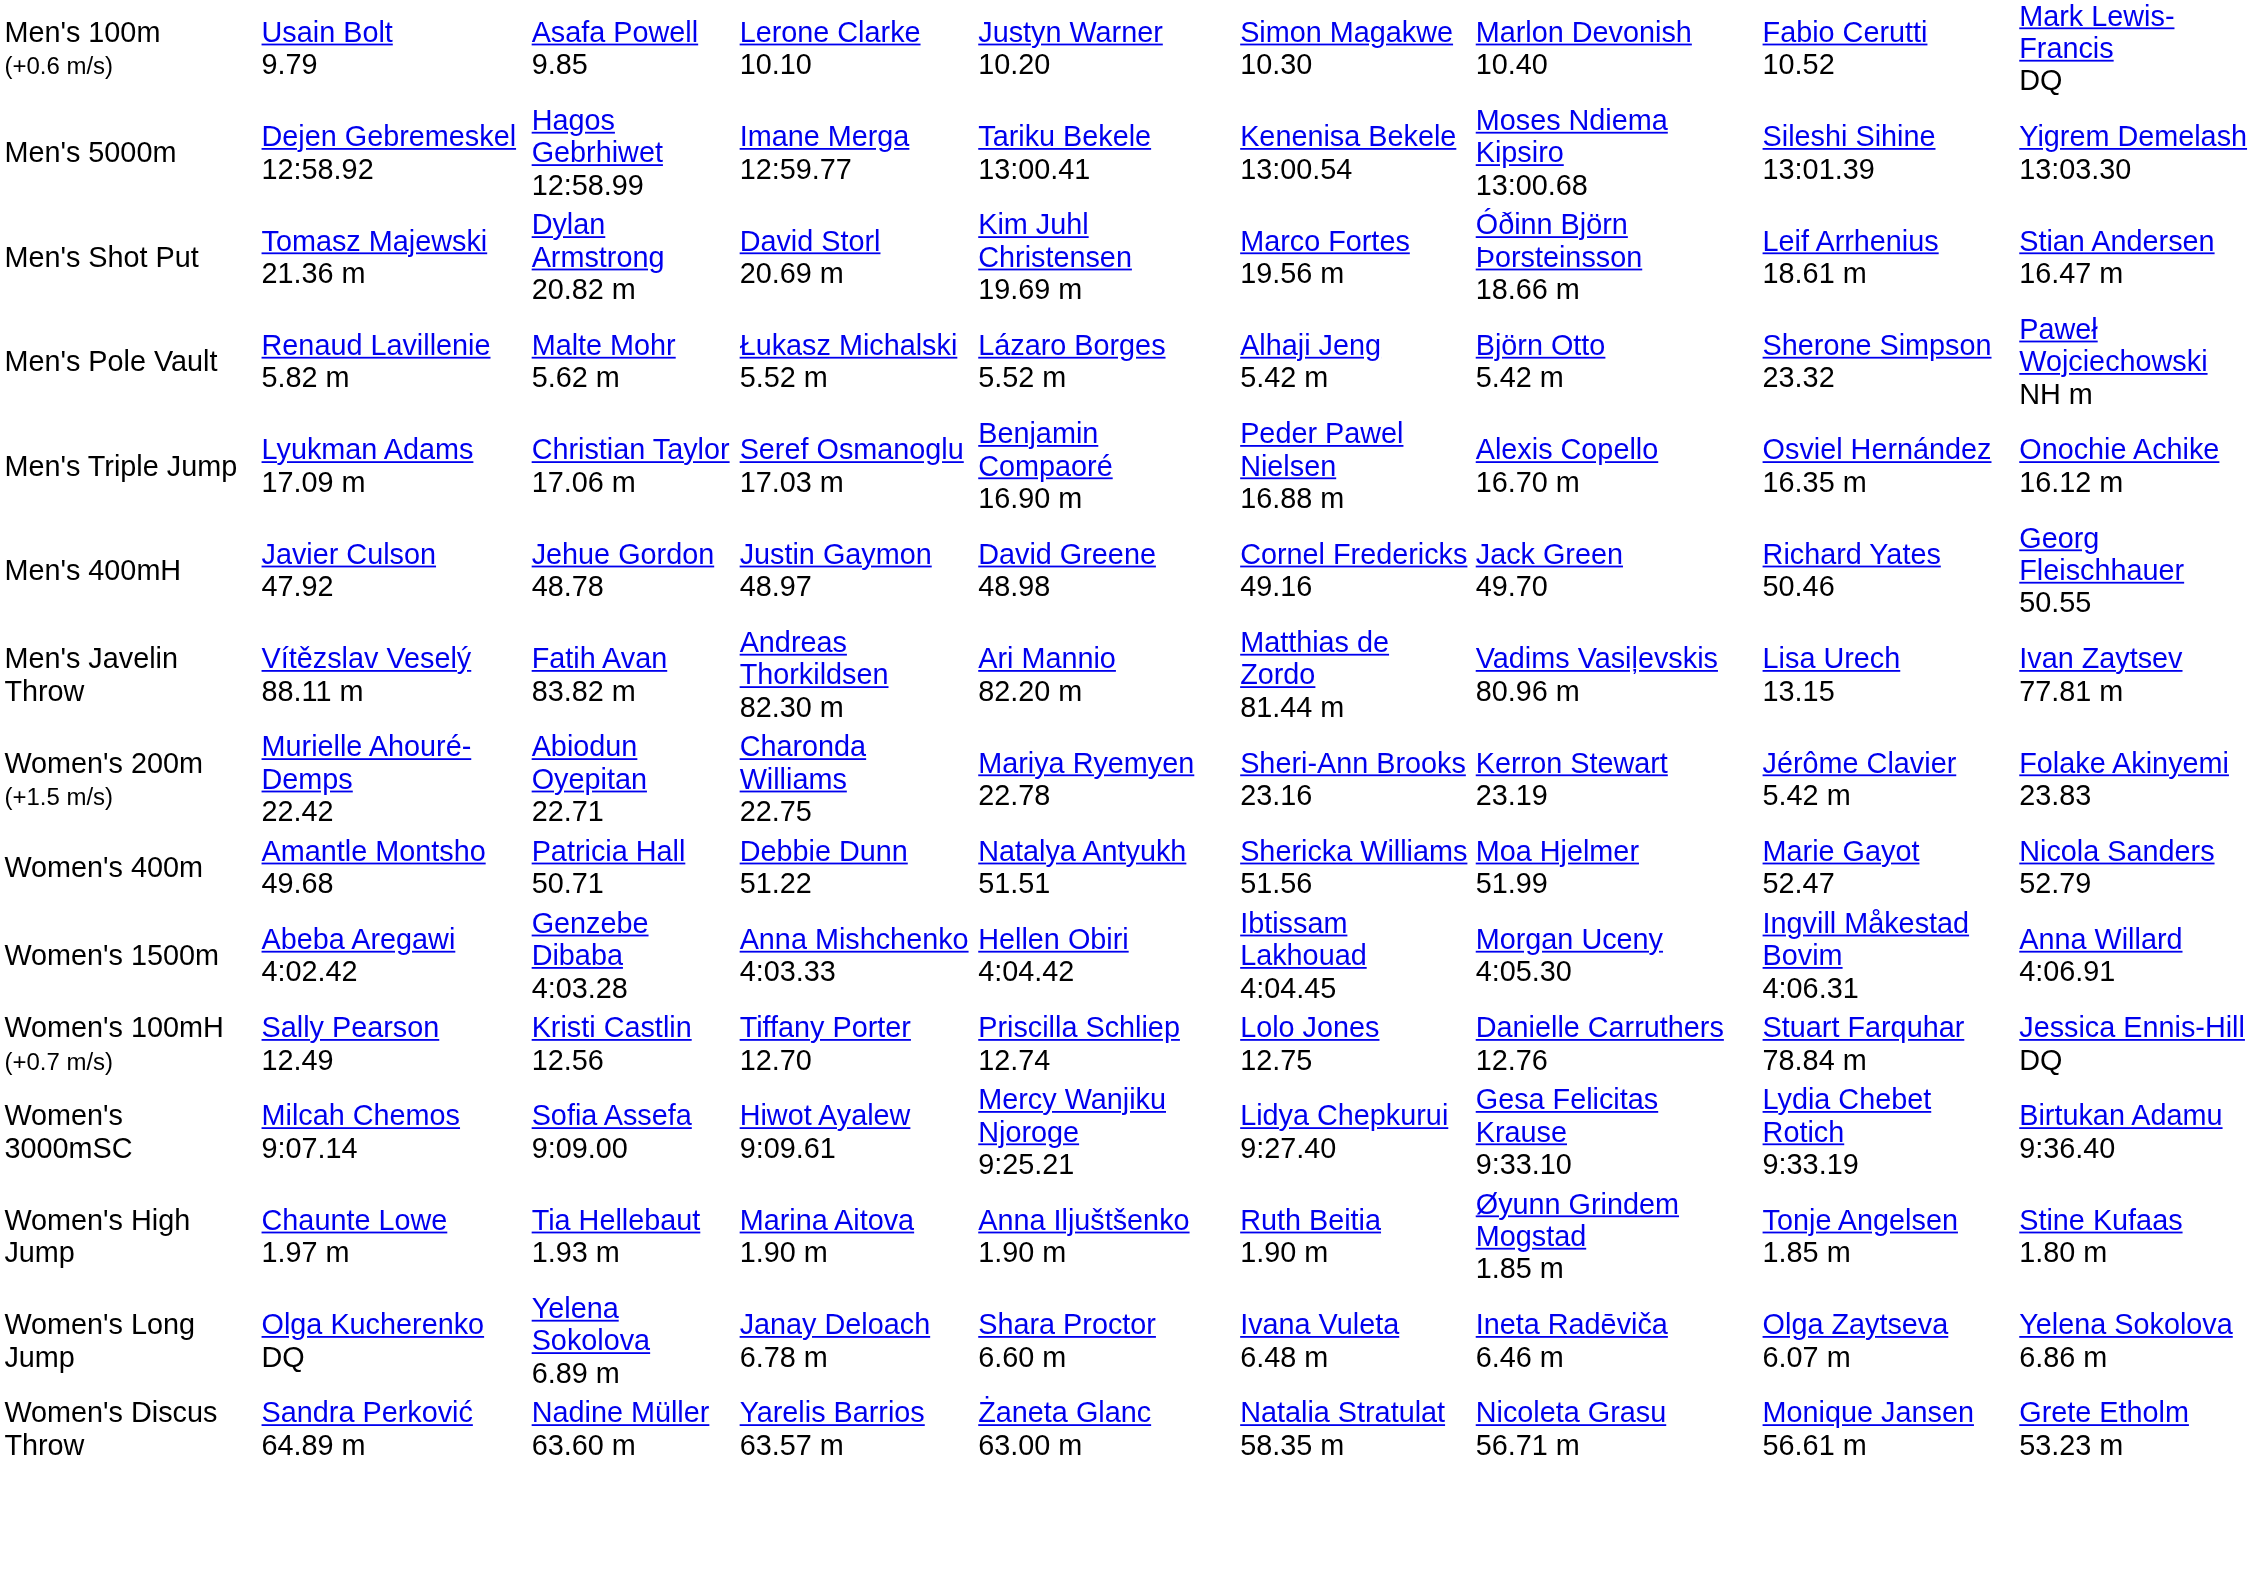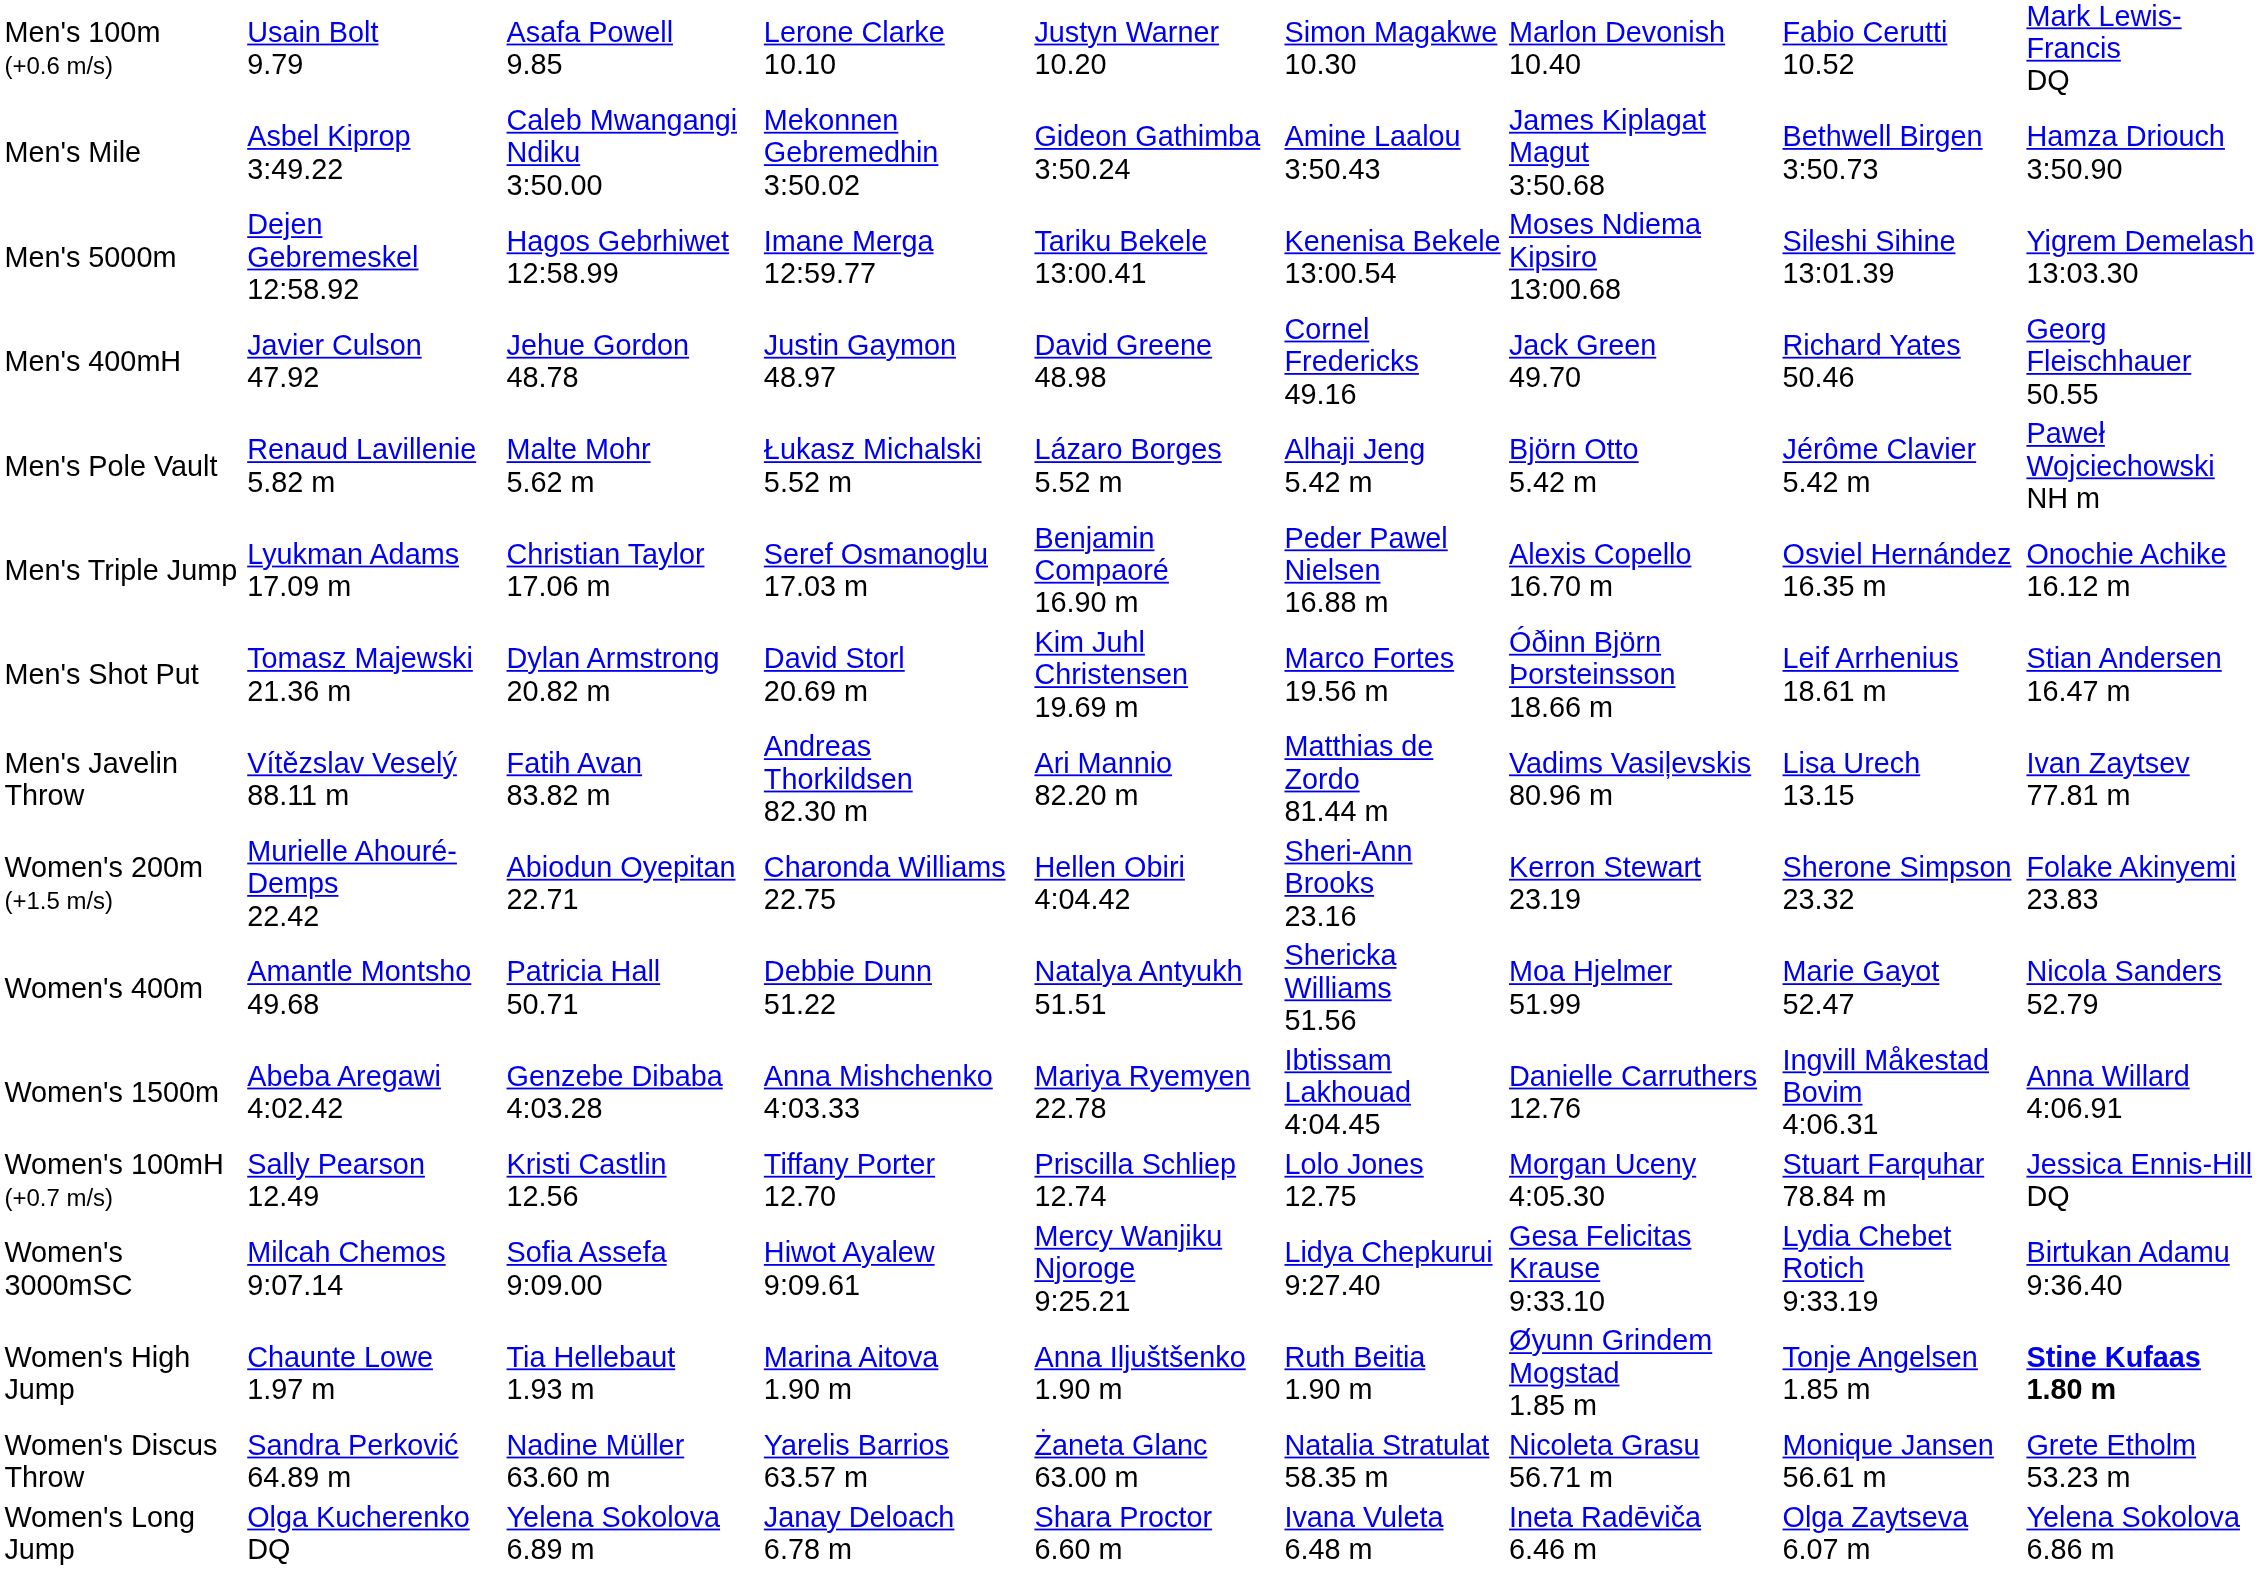 <table>
 <tr>
 <td>Men's 100m<br><small>(+0.6 m/s)</small></td>
 <td><a href='#'>Usain Bolt</a><br>  9.79</td>
 <td><a href='#'>Asafa Powell</a><br>  9.85</td>
 <td><a href='#'>Lerone Clarke</a><br>  10.10</td>
 <td><a href='#'>Justyn Warner</a><br>  10.20</td>
 <td><a href='#'>Simon Magakwe</a><br>  10.30</td>
 <td><a href='#'>Marlon Devonish</a><br>  10.40</td>
 <td><a href='#'>Fabio Cerutti</a><br>  10.52</td>
 <td><a href='#'>Mark Lewis-Francis</a><br>  DQ</td>
 </tr>
 <tr>
+<td>Men's Mile</td>
+<td><a href='#'>Asbel Kiprop</a><br>  3:49.22</td>
+<td><a href='#'>Caleb Mwangangi Ndiku</a><br>  3:50.00</td>
+<td><a href='#'>Mekonnen Gebremedhin</a><br>  3:50.02</td>
+<td><a href='#'>Gideon Gathimba</a><br>  3:50.24</td>
+<td><a href='#'>Amine Laalou</a><br>  3:50.43</td>
+<td><a href='#'>James Kiplagat Magut</a><br>  3:50.68</td>
+<td><a href='#'>Bethwell Birgen</a><br>  3:50.73</td>
+<td><a href='#'>Hamza Driouch</a><br>  3:50.90</td>
+</tr>
+<tr>
 <td>Men's 5000m</td>
 <td><a href='#'>Dejen Gebremeskel</a><br>  12:58.92</td>
 <td><a href='#'>Hagos Gebrhiwet</a><br>  12:58.99</td>
 <td><a href='#'>Imane Merga</a><br>  12:59.77</td>
 <td><a href='#'>Tariku Bekele</a><br>  13:00.41</td>
 <td><a href='#'>Kenenisa Bekele</a><br>  13:00.54</td>
 <td><a href='#'>Moses Ndiema Kipsiro</a><br>  13:00.68</td>
 <td><a href='#'>Sileshi Sihine</a><br>  13:01.39</td>
 <td><a href='#'>Yigrem Demelash</a><br>  13:03.30</td>
 </tr>
 <tr>
-<td>Men's Shot Put</td>
-<td><a href='#'>Tomasz Majewski</a><br>  21.36 m</td>
-<td><a href='#'>Dylan Armstrong</a><br>  20.82 m</td>
-<td><a href='#'>David Storl</a><br>  20.69 m</td>
-<td><a href='#'>Kim Juhl Christensen</a><br>  19.69 m</td>
-<td><a href='#'>Marco Fortes</a><br>  19.56 m</td>
-<td><a href='#'>Óðinn Björn Þorsteinsson</a><br>  18.66 m</td>
-<td><a href='#'>Leif Arrhenius</a><br>  18.61 m</td>
-<td><a href='#'>Stian Andersen</a><br>  16.47 m</td>
+<td>Men's 400mH</td>
+<td><a href='#'>Javier Culson</a><br>  47.92</td>
+<td><a href='#'>Jehue Gordon</a><br>  48.78</td>
+<td><a href='#'>Justin Gaymon</a><br>  48.97</td>
+<td><a href='#'>David Greene</a><br>  48.98</td>
+<td><a href='#'>Cornel Fredericks</a><br>  49.16</td>
+<td><a href='#'>Jack Green</a><br>  49.70</td>
+<td><a href='#'>Richard Yates</a><br>  50.46</td>
+<td><a href='#'>Georg Fleischhauer</a><br>  50.55</td>
 </tr>
 <tr>
 <td>Men's Pole Vault</td>
 <td><a href='#'>Renaud Lavillenie</a><br>  5.82 m</td>
 <td><a href='#'>Malte Mohr</a><br>  5.62 m</td>
 <td><a href='#'>Łukasz Michalski</a><br>  5.52 m</td>
 <td><a href='#'>Lázaro Borges</a><br>  5.52 m</td>
 <td><a href='#'>Alhaji Jeng</a><br>  5.42 m</td>
 <td><a href='#'>Björn Otto</a><br>  5.42 m</td>
-<td><a href='#'>Sherone Simpson</a><br>  23.32</td>
+<td><a href='#'>Jérôme Clavier</a><br>  5.42 m</td>
 <td><a href='#'>Paweł Wojciechowski</a><br>  NH m</td>
 </tr>
 <tr>
 <td>Men's Triple Jump</td>
 <td><a href='#'>Lyukman Adams</a><br>  17.09 m</td>
 <td><a href='#'>Christian Taylor</a><br>  17.06 m</td>
 <td><a href='#'>Seref Osmanoglu</a><br>  17.03 m</td>
 <td><a href='#'>Benjamin Compaoré</a><br>  16.90 m</td>
 <td><a href='#'>Peder Pawel Nielsen</a><br>  16.88 m</td>
 <td><a href='#'>Alexis Copello</a><br>  16.70 m</td>
 <td><a href='#'>Osviel Hernández</a><br>  16.35 m</td>
 <td><a href='#'>Onochie Achike</a><br>  16.12 m</td>
 </tr>
 <tr>
-<td>Men's 400mH</td>
-<td><a href='#'>Javier Culson</a><br>  47.92</td>
-<td><a href='#'>Jehue Gordon</a><br>  48.78</td>
-<td><a href='#'>Justin Gaymon</a><br>  48.97</td>
-<td><a href='#'>David Greene</a><br>  48.98</td>
-<td><a href='#'>Cornel Fredericks</a><br>  49.16</td>
-<td><a href='#'>Jack Green</a><br>  49.70</td>
-<td><a href='#'>Richard Yates</a><br>  50.46</td>
-<td><a href='#'>Georg Fleischhauer</a><br>  50.55</td>
+<td>Men's Shot Put</td>
+<td><a href='#'>Tomasz Majewski</a><br>  21.36 m</td>
+<td><a href='#'>Dylan Armstrong</a><br>  20.82 m</td>
+<td><a href='#'>David Storl</a><br>  20.69 m</td>
+<td><a href='#'>Kim Juhl Christensen</a><br>  19.69 m</td>
+<td><a href='#'>Marco Fortes</a><br>  19.56 m</td>
+<td><a href='#'>Óðinn Björn Þorsteinsson</a><br>  18.66 m</td>
+<td><a href='#'>Leif Arrhenius</a><br>  18.61 m</td>
+<td><a href='#'>Stian Andersen</a><br>  16.47 m</td>
 </tr>
 <tr>
 <td>Men's Javelin Throw</td>
 <td><a href='#'>Vítězslav Veselý</a><br>  88.11 m</td>
 <td><a href='#'>Fatih Avan</a><br>  83.82 m</td>
 <td><a href='#'>Andreas Thorkildsen</a><br>  82.30 m</td>
 <td><a href='#'>Ari Mannio</a><br>  82.20 m</td>
 <td><a href='#'>Matthias de Zordo</a><br>  81.44 m</td>
 <td><a href='#'>Vadims Vasiļevskis</a><br>  80.96 m</td>
 <td><a href='#'>Lisa Urech</a><br>  13.15</td>
 <td><a href='#'>Ivan Zaytsev</a><br>  77.81 m</td>
 </tr>
 <tr>
 <td>Women's 200m<br><small>(+1.5 m/s)</small></td>
 <td><a href='#'>Murielle Ahouré-Demps</a><br>  22.42</td>
 <td><a href='#'>Abiodun Oyepitan</a><br>  22.71</td>
 <td><a href='#'>Charonda Williams</a><br>  22.75</td>
-<td><a href='#'>Mariya Ryemyen</a><br>  22.78</td>
+<td><a href='#'>Hellen Obiri</a><br>  4:04.42</td>
 <td><a href='#'>Sheri-Ann Brooks</a><br>  23.16</td>
 <td><a href='#'>Kerron Stewart</a><br>  23.19</td>
-<td><a href='#'>Jérôme Clavier</a><br>  5.42 m</td>
+<td><a href='#'>Sherone Simpson</a><br>  23.32</td>
 <td><a href='#'>Folake Akinyemi</a><br>  23.83</td>
 </tr>
 <tr>
 <td>Women's 400m</td>
 <td><a href='#'>Amantle Montsho</a><br>  49.68</td>
 <td><a href='#'>Patricia Hall</a><br>  50.71</td>
 <td><a href='#'>Debbie Dunn</a><br>  51.22</td>
 <td><a href='#'>Natalya Antyukh</a><br>  51.51</td>
 <td><a href='#'>Shericka Williams</a><br>  51.56</td>
 <td><a href='#'>Moa Hjelmer</a><br>  51.99</td>
 <td><a href='#'>Marie Gayot</a><br>  52.47</td>
 <td><a href='#'>Nicola Sanders</a><br>  52.79</td>
 </tr>
 <tr>
 <td>Women's 1500m</td>
 <td><a href='#'>Abeba Aregawi</a><br>  4:02.42</td>
 <td><a href='#'>Genzebe Dibaba</a><br>  4:03.28</td>
 <td><a href='#'>Anna Mishchenko</a><br>  4:03.33</td>
-<td><a href='#'>Hellen Obiri</a><br>  4:04.42</td>
+<td><a href='#'>Mariya Ryemyen</a><br>  22.78</td>
 <td><a href='#'>Ibtissam Lakhouad</a><br>  4:04.45</td>
-<td><a href='#'>Morgan Uceny</a><br>  4:05.30</td>
+<td><a href='#'>Danielle Carruthers</a><br>  12.76</td>
 <td><a href='#'>Ingvill Måkestad Bovim</a><br>  4:06.31</td>
 <td><a href='#'>Anna Willard</a><br>  4:06.91</td>
 </tr>
 <tr>
 <td>Women's 100mH<br><small>(+0.7 m/s)</small></td>
 <td><a href='#'>Sally Pearson</a><br>  12.49</td>
 <td><a href='#'>Kristi Castlin</a><br>  12.56</td>
 <td><a href='#'>Tiffany Porter</a><br>  12.70</td>
 <td><a href='#'>Priscilla Schliep</a><br>  12.74</td>
 <td><a href='#'>Lolo Jones</a><br>  12.75</td>
-<td><a href='#'>Danielle Carruthers</a><br>  12.76</td>
+<td><a href='#'>Morgan Uceny</a><br>  4:05.30</td>
 <td><a href='#'>Stuart Farquhar</a><br>  78.84 m</td>
 <td><a href='#'>Jessica Ennis-Hill</a><br>  DQ</td>
 </tr>
 <tr>
 <td>Women's 3000mSC</td>
 <td><a href='#'>Milcah Chemos</a><br>  9:07.14</td>
 <td><a href='#'>Sofia Assefa</a><br>  9:09.00</td>
 <td><a href='#'>Hiwot Ayalew</a><br>  9:09.61</td>
 <td><a href='#'>Mercy Wanjiku Njoroge</a><br>  9:25.21</td>
 <td><a href='#'>Lidya Chepkurui</a><br>  9:27.40</td>
 <td><a href='#'>Gesa Felicitas Krause</a><br>  9:33.10</td>
 <td><a href='#'>Lydia Chebet Rotich</a><br>  9:33.19</td>
 <td><a href='#'>Birtukan Adamu</a><br>  9:36.40</td>
 </tr>
 <tr>
 <td>Women's High Jump</td>
 <td><a href='#'>Chaunte Lowe</a><br>  1.97 m</td>
 <td><a href='#'>Tia Hellebaut</a><br>  1.93 m</td>
 <td><a href='#'>Marina Aitova</a><br>  1.90 m</td>
 <td><a href='#'>Anna Iljuštšenko</a><br>  1.90 m</td>
 <td><a href='#'>Ruth Beitia</a><br>  1.90 m</td>
 <td><a href='#'>Øyunn Grindem Mogstad</a><br>  1.85 m</td>
 <td><a href='#'>Tonje Angelsen</a><br>  1.85 m</td>
-<td><a href='#'>Stine Kufaas</a><br>  1.80 m</td>
+<td><strong><a href='#'>Stine Kufaas</a><br>  1.80 m</strong></td>
+</tr>
+<tr>
+<td>Women's Discus Throw</td>
+<td><a href='#'>Sandra Perković</a><br>  64.89 m</td>
+<td><a href='#'>Nadine Müller</a><br>  63.60 m</td>
+<td><a href='#'>Yarelis Barrios</a><br>  63.57 m</td>
+<td><a href='#'>Żaneta Glanc</a><br>  63.00 m</td>
+<td><a href='#'>Natalia Stratulat</a><br>  58.35 m</td>
+<td><a href='#'>Nicoleta Grasu</a><br>  56.71 m</td>
+<td><a href='#'>Monique Jansen</a><br>  56.61 m</td>
+<td><a href='#'>Grete Etholm</a><br>  53.23 m</td>
 </tr>
 <tr>
 <td>Women's Long Jump</td>
 <td><a href='#'>Olga Kucherenko</a><br>  DQ</td>
 <td><a href='#'>Yelena Sokolova</a><br>  6.89 m</td>
 <td><a href='#'>Janay Deloach</a><br>  6.78 m</td>
 <td><a href='#'>Shara Proctor</a><br>  6.60 m</td>
 <td><a href='#'>Ivana Vuleta</a><br>  6.48 m</td>
 <td><a href='#'>Ineta Radēviča</a><br>  6.46 m</td>
 <td><a href='#'>Olga Zaytseva</a><br>  6.07 m</td>
 <td><a href='#'>Yelena Sokolova</a><br>  6.86 m</td>
 </tr>
-<tr>
-<td>Women's Discus Throw</td>
-<td><a href='#'>Sandra Perković</a><br>  64.89 m</td>
-<td><a href='#'>Nadine Müller</a><br>  63.60 m</td>
-<td><a href='#'>Yarelis Barrios</a><br>  63.57 m</td>
-<td><a href='#'>Żaneta Glanc</a><br>  63.00 m</td>
-<td><a href='#'>Natalia Stratulat</a><br>  58.35 m</td>
-<td><a href='#'>Nicoleta Grasu</a><br>  56.71 m</td>
-<td><a href='#'>Monique Jansen</a><br>  56.61 m</td>
-<td><a href='#'>Grete Etholm</a><br>  53.23 m</td>
-</tr>
 </table>
